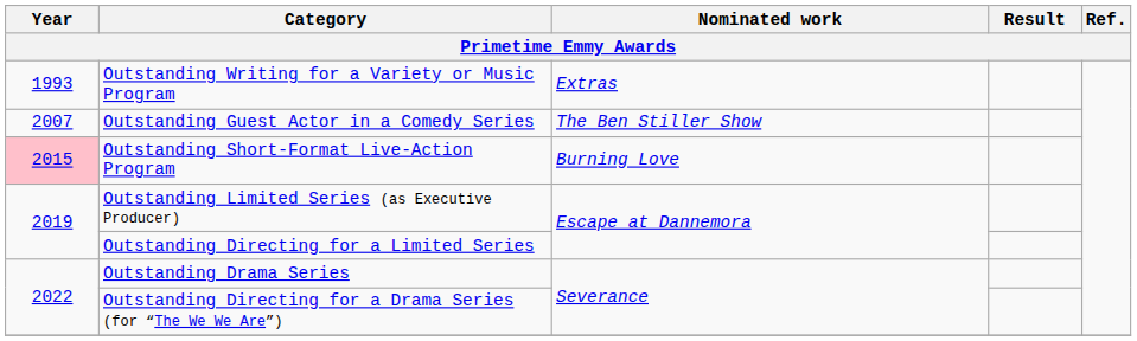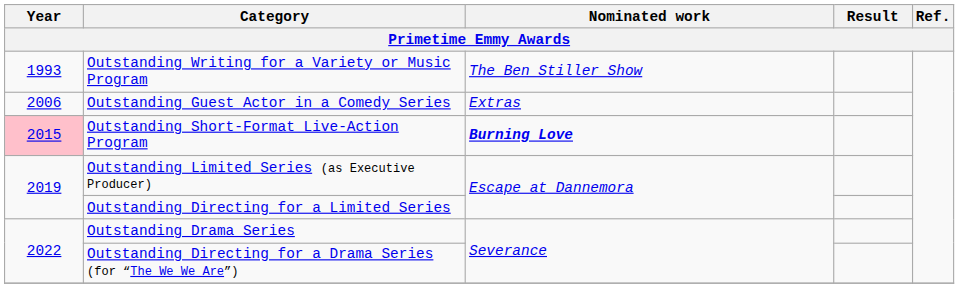 <table class=wikitable>
 <tr>
 <th scope="col" style="width:5em;">Year</th>
 <th scope="col" style="width:26em;">Category</th>
 <th scope="col" style="width:25em;">Nominated work</th>
 <th scope="col" style="width:5em;">Result</th>
 <th>Ref.</th>
 </tr>
 <tr>
 <th colspan=5><a href='#'>Primetime Emmy Awards</a></th>
 </tr>
 <tr>
 <td style="text-align:center;"><a href='#'>1993</a></td>
 <td><a href='#'>Outstanding Writing for a Variety or Music Program</a></td>
-<td><em><a href='#'>Extras</a></em></td>
+<td><em><a href='#'>The Ben Stiller Show</a></em></td>
 <td></td>
 <td rowspan=7></td>
 </tr>
 <tr>
-<td style="text-align:center;"><a href='#'>2007</a></td>
+<td style="text-align:center;"><a href='#'>2006</a></td>
 <td><a href='#'>Outstanding Guest Actor in a Comedy Series</a></td>
-<td><em><a href='#'>The Ben Stiller Show</a></em></td>
+<td><em><a href='#'>Extras</a></em></td>
 <td></td>
 </tr>
 <tr>
 <td style="background: pink; text-align:center;"><a href='#'>2015</a></td>
 <td><a href='#'>Outstanding Short-Format Live-Action Program</a></td>
-<td><em><a href='#'>Burning Love</a></em></td>
+<td><strong><em><a href='#'>Burning Love</a></em></strong></td>
 <td></td>
 </tr>
 <tr>
 <td style="text-align:center;", rowspan="2"><a href='#'>2019</a></td>
 <td><a href='#'>Outstanding Limited Series</a> <small>(as Executive Producer)</small></td>
 <td rowspan="2"><em><a href='#'>Escape at Dannemora</a></em></td>
 <td></td>
 </tr>
 <tr>
 <td><a href='#'>Outstanding Directing for a Limited Series</a></td>
 <td></td>
 </tr>
 <tr>
 <td style="text-align:center;", rowspan=2><a href='#'>2022</a></td>
 <td><a href='#'>Outstanding Drama Series</a></td>
 <td rowspan=2><em><a href='#'>Severance</a></em></td>
 <td></td>
 </tr>
 <tr>
 <td><a href='#'>Outstanding Directing for a Drama Series</a> <small>(for “<a href='#'>The We We Are</a>”)</small></td>
 <td></td>
 </tr>
 <tr>
 </tr>
 </table>
